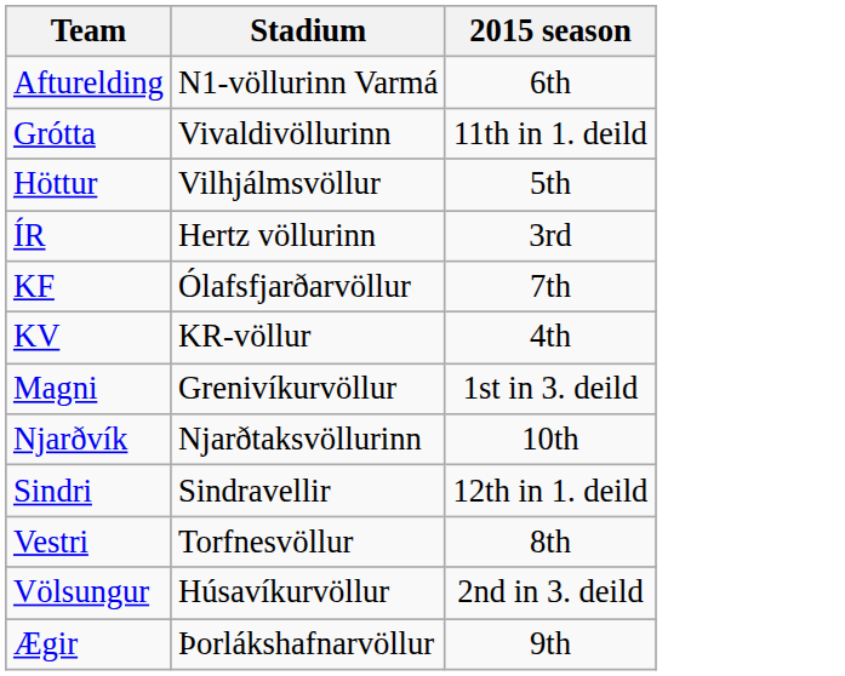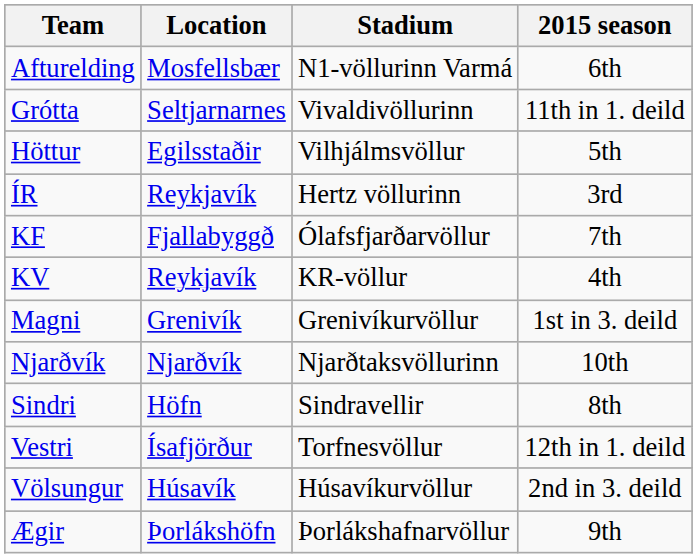 <table class="wikitable sortable">
 <tr>
 <th>Team</th>
+<th>Location</th>
 <th>Stadium</th>
 <th>2015 season</th>
 </tr>
 <tr>
 <td><a href='#'>Afturelding</a></td>
+<td><a href='#'>Mosfellsbær</a></td>
 <td>N1-völlurinn Varmá</td>
 <td align=center>6th</td>
 </tr>
 <tr>
 <td><a href='#'>Grótta</a></td>
+<td><a href='#'>Seltjarnarnes</a></td>
 <td>Vivaldivöllurinn</td>
 <td align=center>11th in 1. deild</td>
 </tr>
 <tr>
 <td><a href='#'>Höttur</a></td>
+<td><a href='#'>Egilsstaðir</a></td>
 <td>Vilhjálmsvöllur</td>
 <td align=center>5th</td>
 </tr>
 <tr>
 <td><a href='#'>ÍR</a></td>
+<td><a href='#'>Reykjavík</a></td>
 <td>Hertz völlurinn</td>
 <td align=center>3rd</td>
 </tr>
 <tr>
 <td><a href='#'>KF</a></td>
+<td><a href='#'>Fjallabyggð</a></td>
 <td>Ólafsfjarðarvöllur</td>
 <td align=center>7th</td>
 </tr>
 <tr>
 <td><a href='#'>KV</a></td>
+<td><a href='#'>Reykjavík</a></td>
 <td>KR-völlur</td>
 <td align=center>4th</td>
 </tr>
 <tr>
 <td><a href='#'>Magni</a></td>
+<td><a href='#'>Grenivík</a></td>
 <td>Grenivíkurvöllur</td>
 <td align=center>1st in 3. deild</td>
 </tr>
 <tr>
+<td><a href='#'>Njarðvík</a></td>
 <td><a href='#'>Njarðvík</a></td>
 <td>Njarðtaksvöllurinn</td>
 <td align=center>10th</td>
 </tr>
 <tr>
 <td><a href='#'>Sindri</a></td>
+<td><a href='#'>Höfn</a></td>
 <td>Sindravellir</td>
+<td align=center>8th</td>
+</tr>
+<tr>
+<td><a href='#'>Vestri</a></td>
+<td><a href='#'>Ísafjörður</a></td>
+<td>Torfnesvöllur</td>
 <td align=center>12th in 1. deild</td>
 </tr>
 <tr>
-<td><a href='#'>Vestri</a></td>
-<td>Torfnesvöllur</td>
-<td align=center>8th</td>
-</tr>
-<tr>
 <td><a href='#'>Völsungur</a></td>
+<td><a href='#'>Húsavík</a></td>
 <td>Húsavíkurvöllur</td>
 <td align=center>2nd in 3. deild</td>
 </tr>
 <tr>
 <td><a href='#'>Ægir</a></td>
+<td><a href='#'>Þorlákshöfn</a></td>
 <td>Þorlákshafnarvöllur</td>
 <td align=center>9th</td>
 </tr>
 </table>
